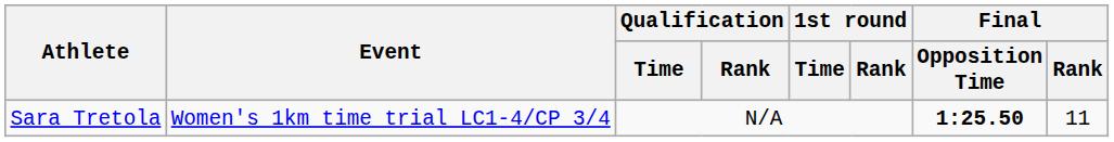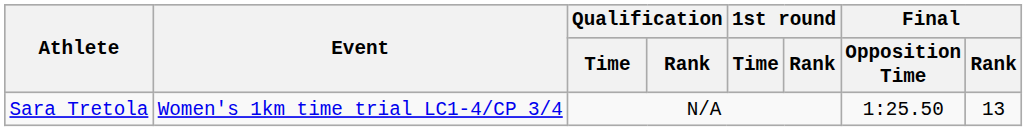 <table class=wikitable style="font-size:90%">
 <tr>
 <th rowspan="2">Athlete</th>
 <th rowspan="2">Event</th>
 <th colspan="2">Qualification</th>
 <th colspan="2">1st round</th>
 <th colspan="2">Final</th>
 </tr>
 <tr>
 <th>Time</th>
 <th>Rank</th>
 <th>Time</th>
 <th>Rank</th>
 <th>Opposition<br>Time</th>
 <th>Rank</th>
 </tr>
 <tr>
 <td><a href='#'>Sara Tretola</a></td>
 <td><a href='#'>Women's 1km time trial LC1-4/CP 3/4</a></td>
 <td align="center" colspan="4">N/A</td>
-<td align="center"><strong>1:25.50</strong></td>
-<td align="center">11</td>
+<td align="center">1:25.50</td>
+<td align="center">13</td>
 </tr>
 </table>
